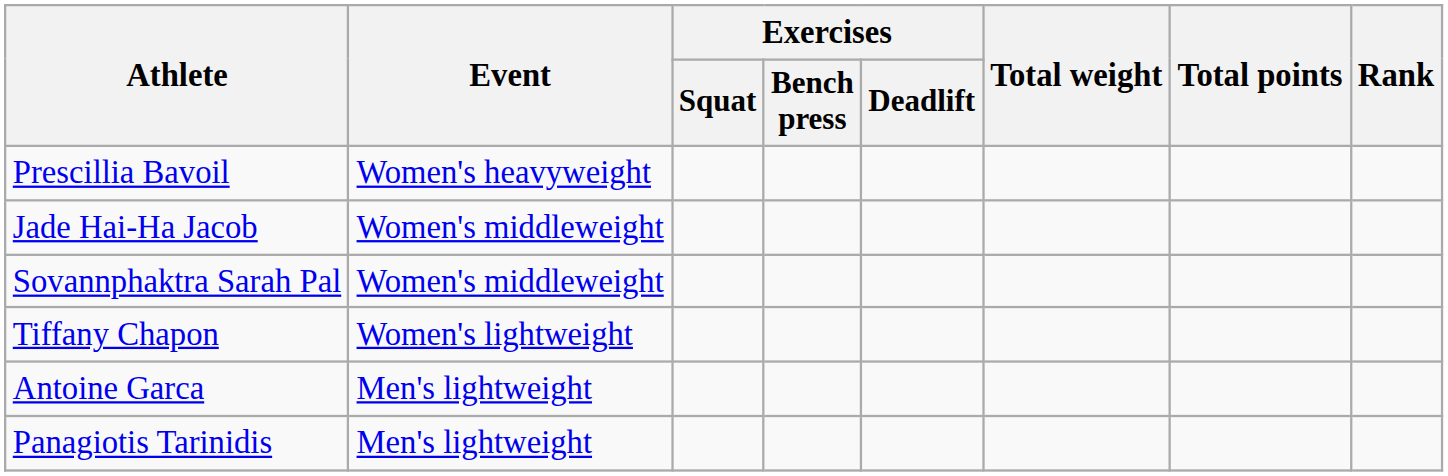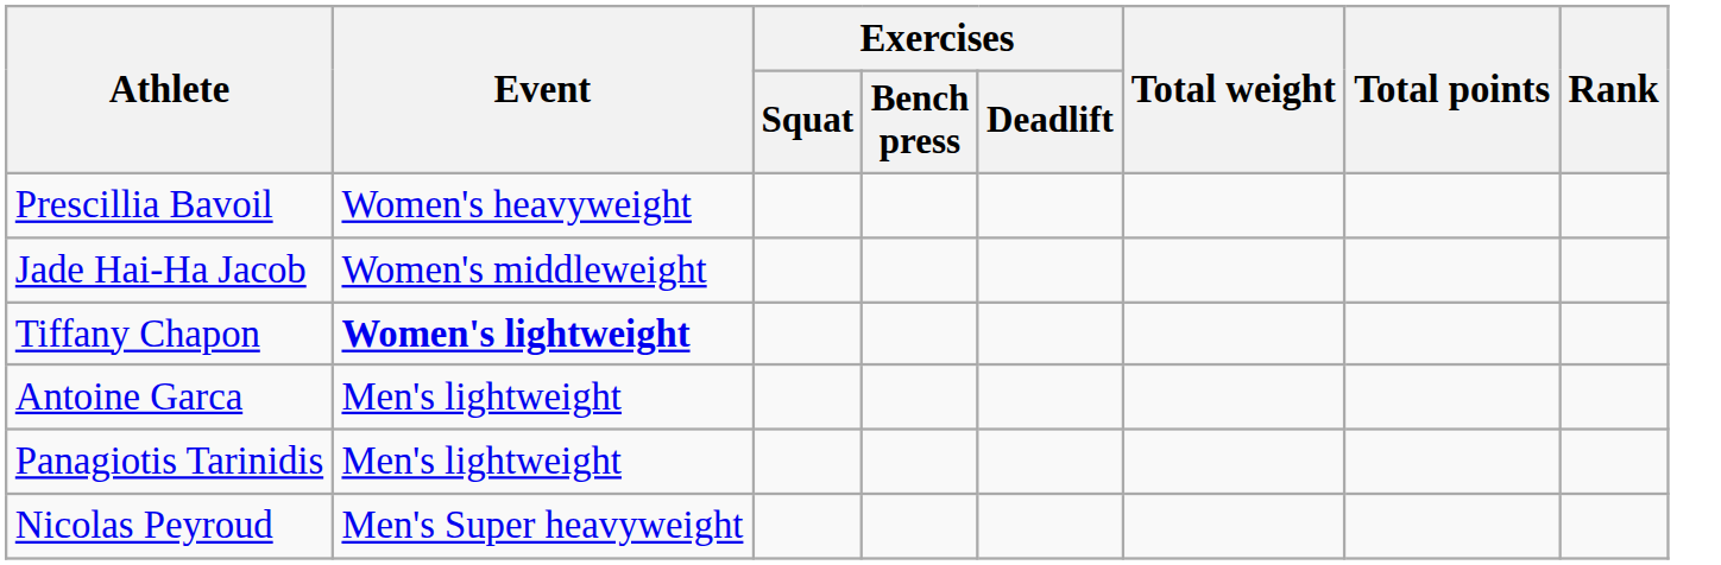 <table class=wikitable style="font-size:90%">
 <tr>
 <th rowspan="2">Athlete</th>
 <th rowspan="2">Event</th>
 <th colspan="3">Exercises</th>
 <th rowspan="2">Total weight</th>
 <th rowspan="2">Total points</th>
 <th rowspan="2">Rank</th>
 </tr>
 <tr style="font-size:95%">
 <th>Squat</th>
 <th>Bench<br>press</th>
 <th>Deadlift</th>
 </tr>
 <tr align=center>
 <td align=left><a href='#'>Prescillia Bavoil</a></td>
 <td align=left><a href='#'>Women's heavyweight</a></td>
 <td></td>
 <td></td>
 <td></td>
 <td></td>
 <td></td>
 <td></td>
 </tr>
 <tr align=center>
 <td align=left><a href='#'>Jade Hai-Ha Jacob</a></td>
 <td align=left><a href='#'>Women's middleweight</a></td>
 <td></td>
 <td></td>
 <td></td>
 <td></td>
 <td></td>
 <td></td>
 </tr>
 <tr align=center>
-<td align=left><a href='#'>Sovannphaktra Sarah Pal</a></td>
-<td align=left><a href='#'>Women's middleweight</a></td>
-<td></td>
-<td></td>
-<td></td>
-<td></td>
-<td></td>
-<td></td>
-</tr>
-<tr align=center>
 <td align=left><a href='#'>Tiffany Chapon</a></td>
-<td align=left><a href='#'>Women's lightweight</a></td>
+<td align=left><strong><a href='#'>Women's lightweight</a></strong></td>
 <td></td>
 <td></td>
 <td></td>
 <td></td>
 <td></td>
 <td></td>
 </tr>
 <tr align=center>
 <td align=left><a href='#'>Antoine Garca</a></td>
 <td align=left><a href='#'>Men's lightweight</a></td>
 <td></td>
 <td></td>
 <td></td>
 <td></td>
 <td></td>
 <td></td>
 </tr>
 <tr align=center>
 <td align=left><a href='#'>Panagiotis Tarinidis</a></td>
 <td align=left><a href='#'>Men's lightweight</a></td>
 <td></td>
 <td></td>
 <td></td>
 <td></td>
 <td></td>
 <td></td>
 </tr>
+<tr align=center>
+<td align=left><a href='#'>Nicolas Peyroud</a></td>
+<td align=left><a href='#'>Men's Super heavyweight</a></td>
+<td></td>
+<td></td>
+<td></td>
+<td></td>
+<td></td>
+<td></td>
+</tr>
 </table>
